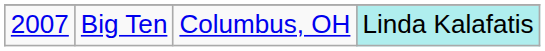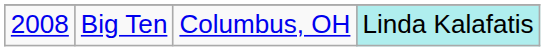 <table class="wikitable">
 <tr>
 </tr>
 <tr>
-<td><a href='#'>2007</a></td>
+<td><a href='#'>2008</a></td>
 <td><a href='#'>Big Ten</a></td>
 <td><a href='#'>Columbus, OH</a></td>
 <td style="background: paleturquoise;">Linda Kalafatis</td>
 </tr>
 </table>
